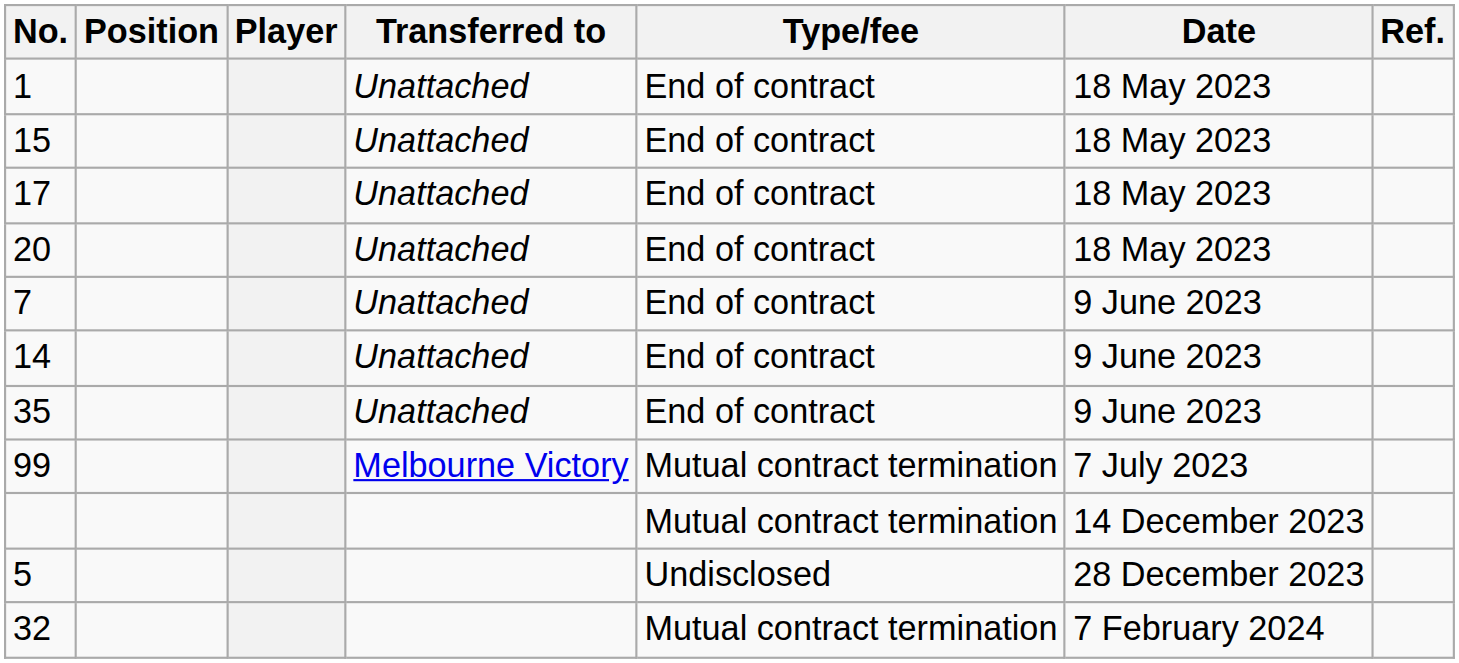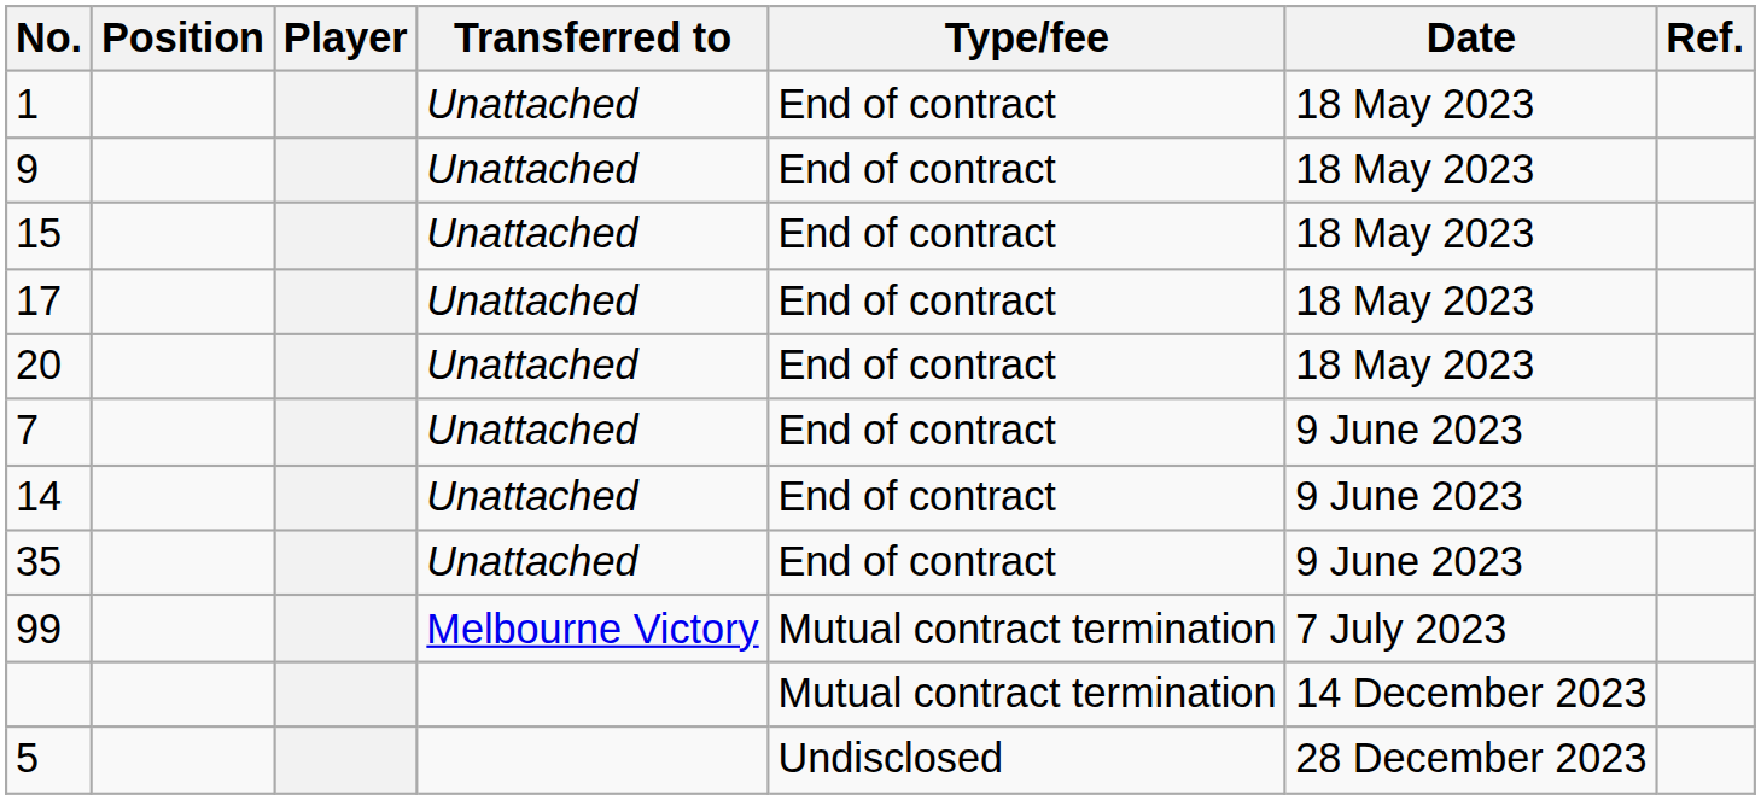 <table class="wikitable plainrowheaders sortable" style="text-align:center; text-align:left">
 <tr>
 <th scope="col">No.</th>
 <th scope="col">Position</th>
 <th scope="col">Player</th>
 <th scope="col">Transferred to</th>
 <th scope="col">Type/fee</th>
 <th scope="col">Date</th>
 <th scope="col" class="unsortable">Ref.</th>
 </tr>
 <tr>
 <td>1</td>
+<td></td>
+<th scope="row"></th>
+<td><em>Unattached</em></td>
+<td>End of contract</td>
+<td>18 May 2023</td>
+<td></td>
+</tr>
+<tr>
+<td>9</td>
 <td></td>
 <th scope="row"></th>
 <td><em>Unattached</em></td>
 <td>End of contract</td>
 <td>18 May 2023</td>
 <td></td>
 </tr>
 <tr>
 <td>15</td>
 <td></td>
 <th scope="row"></th>
 <td><em>Unattached</em></td>
 <td>End of contract</td>
 <td>18 May 2023</td>
 <td></td>
 </tr>
 <tr>
 <td>17</td>
 <td></td>
 <th scope="row"></th>
 <td><em>Unattached</em></td>
 <td>End of contract</td>
 <td>18 May 2023</td>
 <td></td>
 </tr>
 <tr>
 <td>20</td>
 <td></td>
 <th scope="row"></th>
 <td><em>Unattached</em></td>
 <td>End of contract</td>
 <td>18 May 2023</td>
 <td></td>
 </tr>
 <tr>
 <td>7</td>
 <td></td>
 <th scope="row"></th>
 <td><em>Unattached</em></td>
 <td>End of contract</td>
 <td>9 June 2023</td>
 <td></td>
 </tr>
 <tr>
 <td>14</td>
 <td></td>
 <th scope="row"></th>
 <td><em>Unattached</em></td>
 <td>End of contract</td>
 <td>9 June 2023</td>
 <td></td>
 </tr>
 <tr>
 <td>35</td>
 <td></td>
 <th scope="row"></th>
 <td><em>Unattached</em></td>
 <td>End of contract</td>
 <td>9 June 2023</td>
 <td></td>
 </tr>
 <tr>
 <td>99</td>
 <td></td>
 <th scope="row"></th>
 <td><a href='#'>Melbourne Victory</a></td>
 <td>Mutual contract termination</td>
 <td>7 July 2023</td>
 <td></td>
 </tr>
 <tr>
 <td></td>
 <td></td>
 <th scope="row"></th>
 <td></td>
 <td>Mutual contract termination</td>
 <td>14 December 2023</td>
 <td></td>
 </tr>
 <tr>
 <td>5</td>
 <td></td>
 <th scope="row"></th>
 <td></td>
 <td>Undisclosed</td>
 <td>28 December 2023</td>
 <td></td>
 </tr>
-<tr>
-<td>32</td>
-<td></td>
-<th scope="row"></th>
-<td></td>
-<td>Mutual contract termination</td>
-<td>7 February 2024</td>
-<td></td>
-</tr>
 </table>
